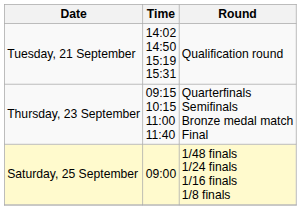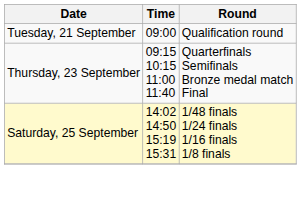 <table class="wikitable">
 <tr>
 <th>Date</th>
 <th>Time</th>
 <th>Round</th>
 </tr>
 <tr>
 <td>Tuesday, 21 September</td>
-<td>14:02 <br> 14:50 <br> 15:19 <br> 15:31</td>
+<td>09:00</td>
 <td>Qualification round</td>
 </tr>
 <tr>
 <td>Thursday, 23 September</td>
 <td>09:15 <br> 10:15 <br> 11:00 <br> 11:40</td>
 <td>Quarterfinals <br> Semifinals <br> Bronze medal match <br> Final</td>
 </tr>
 <tr style=background:lemonchiffon>
 <td>Saturday, 25 September</td>
-<td>09:00</td>
+<td>14:02 <br> 14:50 <br> 15:19 <br> 15:31</td>
 <td>1/48 finals <br> 1/24 finals <br> 1/16 finals <br> 1/8 finals</td>
 </tr>
 <tr>
 </tr>
 </table>
